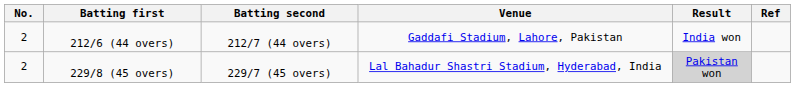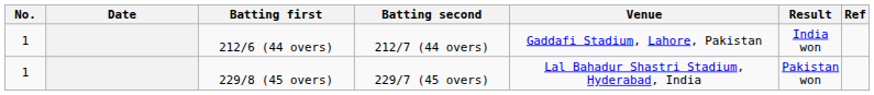 <table class="wikitable plainrowheaders sortable" style="text-align: center;" width="75%">
 <tr>
 <th width="5%">No.</th>
+<th width="20%">Date</th>
 <th width="20%">Batting first</th>
 <th width="20%">Batting second</th>
 <th width="40%">Venue</th>
 <th width="10%">Result</th>
 <th width="5%" class="unsortable">Ref</th>
 </tr>
 <tr>
-<td>2</td>
+<td>1</td>
+<th scope=row></th>
 <td><br>212/6 (44 overs)</td>
 <td><br>212/7 (44 overs)</td>
 <td><a href='#'>Gaddafi Stadium</a>, <a href='#'>Lahore</a>, Pakistan</td>
 <td><a href='#'>India</a> won</td>
 <td></td>
 </tr>
 <tr>
-<td>2</td>
+<td>1</td>
+<th scope=row></th>
 <td><br>229/8 (45 overs)</td>
 <td><br>229/7 (45 overs)</td>
 <td><a href='#'>Lal Bahadur Shastri Stadium</a>, <a href='#'>Hyderabad</a>, India</td>
-<td style="background: lightgrey;"><a href='#'>Pakistan</a> won</td>
+<td><a href='#'>Pakistan</a> won</td>
 <td></td>
 </tr>
 </table>
